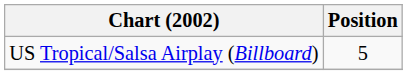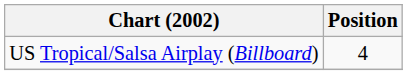 <table class="wikitable sortable">
 <tr>
 <th>Chart (2002)</th>
 <th>Position</th>
 </tr>
 <tr>
 <td align="left">US <a href='#'>Tropical/Salsa Airplay</a> (<em><a href='#'>Billboard</a></em>)</td>
-<td align="center">5</td>
+<td align="center">4</td>
 </tr>
 <tr>
 </tr>
 </table>
